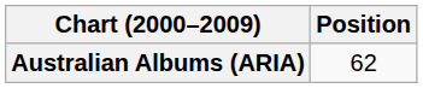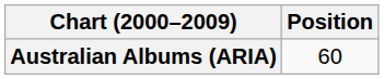 <table class="wikitable plainrowheaders">
 <tr>
 <th scope="col">Chart (2000–2009)</th>
 <th scope="col">Position</th>
 </tr>
 <tr>
 <th scope="row">Australian Albums (ARIA)</th>
-<td align="center">62</td>
+<td align="center">60</td>
 </tr>
 </table>
